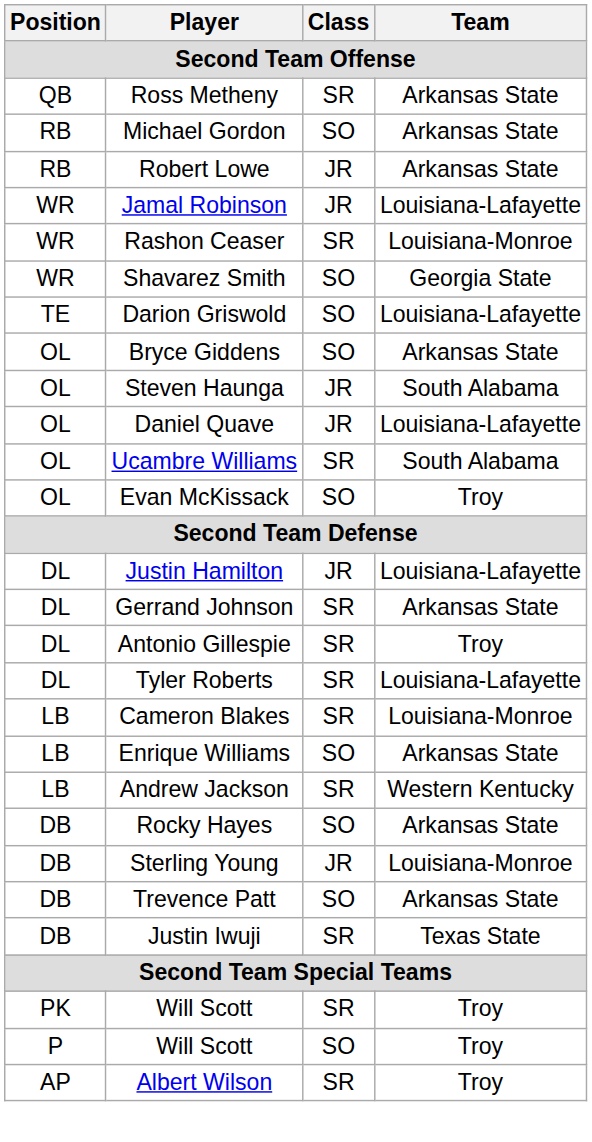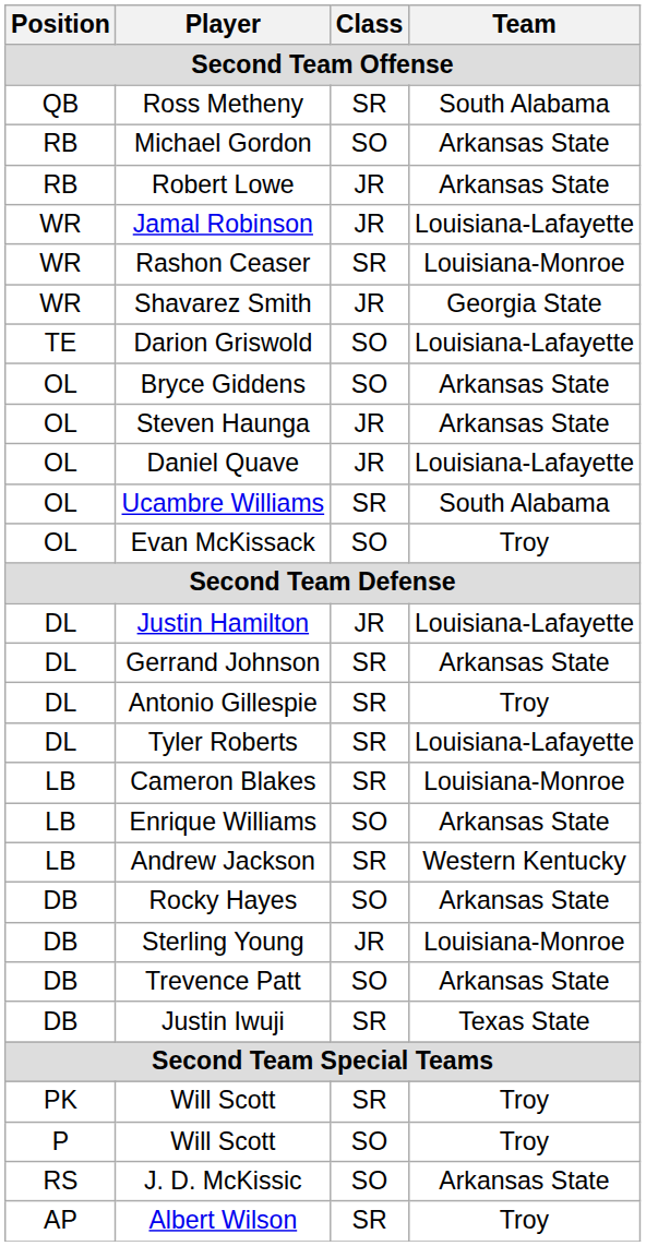 <table class="wikitable sortable">
 <tr>
 <th>Position</th>
 <th>Player</th>
 <th>Class</th>
 <th>Team</th>
 </tr>
 <tr>
 <td colspan="4" style="text-align:center; background:#ddd;"><strong>Second Team Offense</strong></td>
 </tr>
 <tr style="text-align:center;">
 <td style="background:white">QB</td>
 <td style="background:white">Ross Metheny</td>
 <td style="background:white">SR</td>
-<td style="background:white">Arkansas State</td>
+<td style="background:white">South Alabama</td>
 </tr>
 <tr style="text-align:center;">
 <td style="background:white">RB</td>
 <td style="background:white">Michael Gordon</td>
 <td style="background:white">SO</td>
 <td style="background:white">Arkansas State</td>
 </tr>
 <tr style="text-align:center;">
 <td style="background:white">RB</td>
 <td style="background:white">Robert Lowe</td>
 <td style="background:white">JR</td>
 <td style="background:white">Arkansas State</td>
 </tr>
 <tr style="text-align:center;">
 <td style="background:white">WR</td>
 <td style="background:white"><a href='#'>Jamal Robinson</a></td>
 <td style="background:white">JR</td>
 <td style="background:white">Louisiana-Lafayette</td>
 </tr>
 <tr style="text-align:center;">
 <td style="background:white">WR</td>
 <td style="background:white">Rashon Ceaser</td>
 <td style="background:white">SR</td>
 <td style="background:white">Louisiana-Monroe</td>
 </tr>
 <tr style="text-align:center;">
 <td style="background:white">WR</td>
 <td style="background:white">Shavarez Smith</td>
-<td style="background:white">SO</td>
+<td style="background:white">JR</td>
 <td style="background:white">Georgia State</td>
 </tr>
 <tr style="text-align:center;">
 <td style="background:white">TE</td>
 <td style="background:white">Darion Griswold</td>
 <td style="background:white">SO</td>
 <td style="background:white">Louisiana-Lafayette</td>
 </tr>
 <tr style="text-align:center;">
 <td style="background:white">OL</td>
 <td style="background:white">Bryce Giddens</td>
 <td style="background:white">SO</td>
 <td style="background:white">Arkansas State</td>
 </tr>
 <tr style="text-align:center;">
 <td style="background:white">OL</td>
 <td style="background:white">Steven Haunga</td>
 <td style="background:white">JR</td>
-<td style="background:white">South Alabama</td>
+<td style="background:white">Arkansas State</td>
 </tr>
 <tr style="text-align:center;">
 <td style="background:white">OL</td>
 <td style="background:white">Daniel Quave</td>
 <td style="background:white">JR</td>
 <td style="background:white">Louisiana-Lafayette</td>
 </tr>
 <tr style="text-align:center;">
 <td style="background:white">OL</td>
 <td style="background:white"><a href='#'>Ucambre Williams</a></td>
 <td style="background:white">SR</td>
 <td style="background:white">South Alabama</td>
 </tr>
 <tr style="text-align:center;">
 <td style="background:white">OL</td>
 <td style="background:white">Evan McKissack</td>
 <td style="background:white">SO</td>
 <td style="background:white">Troy</td>
 </tr>
 <tr>
 <td colspan="4" style="text-align:center; background:#ddd;"><strong>Second Team Defense</strong></td>
 </tr>
 <tr style="text-align:center;">
 <td style="background:white">DL</td>
 <td style="background:white"><a href='#'>Justin Hamilton</a></td>
 <td style="background:white">JR</td>
 <td style="background:white">Louisiana-Lafayette</td>
 </tr>
 <tr style="text-align:center;">
 <td style="background:white">DL</td>
 <td style="background:white">Gerrand Johnson</td>
 <td style="background:white">SR</td>
 <td style="background:white">Arkansas State</td>
 </tr>
 <tr style="text-align:center;">
 <td style="background:white">DL</td>
 <td style="background:white">Antonio Gillespie</td>
 <td style="background:white">SR</td>
 <td style="background:white">Troy</td>
 </tr>
 <tr style="text-align:center;">
 <td style="background:white">DL</td>
 <td style="background:white">Tyler Roberts</td>
 <td style="background:white">SR</td>
 <td style="background:white">Louisiana-Lafayette</td>
 </tr>
 <tr style="text-align:center;">
 <td style="background:white">LB</td>
 <td style="background:white">Cameron Blakes</td>
 <td style="background:white">SR</td>
 <td style="background:white">Louisiana-Monroe</td>
 </tr>
 <tr style="text-align:center;">
 <td style="background:white">LB</td>
 <td style="background:white">Enrique Williams</td>
 <td style="background:white">SO</td>
 <td style="background:white">Arkansas State</td>
 </tr>
 <tr style="text-align:center;">
 <td style="background:white">LB</td>
 <td style="background:white">Andrew Jackson</td>
 <td style="background:white">SR</td>
 <td style="background:white">Western Kentucky</td>
 </tr>
 <tr style="text-align:center;">
 <td style="background:white">DB</td>
 <td style="background:white">Rocky Hayes</td>
 <td style="background:white">SO</td>
 <td style="background:white">Arkansas State</td>
 </tr>
 <tr style="text-align:center;">
 <td style="background:white">DB</td>
 <td style="background:white">Sterling Young</td>
 <td style="background:white">JR</td>
 <td style="background:white">Louisiana-Monroe</td>
 </tr>
 <tr style="text-align:center;">
 <td style="background:white">DB</td>
 <td style="background:white">Trevence Patt</td>
 <td style="background:white">SO</td>
 <td style="background:white">Arkansas State</td>
 </tr>
 <tr style="text-align:center;">
 <td style="background:white">DB</td>
 <td style="background:white">Justin Iwuji</td>
 <td style="background:white">SR</td>
 <td style="background:white">Texas State</td>
 </tr>
 <tr>
 <td colspan="4" style="text-align:center; background:#ddd;"><strong>Second Team Special Teams</strong></td>
 </tr>
 <tr style="text-align:center;">
 <td style="background:white">PK</td>
 <td style="background:white">Will Scott</td>
 <td style="background:white">SR</td>
 <td style="background:white">Troy</td>
 </tr>
 <tr style="text-align:center;">
 <td style="background:white">P</td>
 <td style="background:white">Will Scott</td>
 <td style="background:white">SO</td>
 <td style="background:white">Troy</td>
 </tr>
 <tr style="text-align:center;">
+<td style="background:white">RS</td>
+<td style="background:white">J. D. McKissic</td>
+<td style="background:white">SO</td>
+<td style="background:white">Arkansas State</td>
+</tr>
+<tr style="text-align:center;">
 <td style="background:white">AP</td>
 <td style="background:white"><a href='#'>Albert Wilson</a></td>
 <td style="background:white">SR</td>
 <td style="background:white">Troy</td>
 </tr>
 </table>
